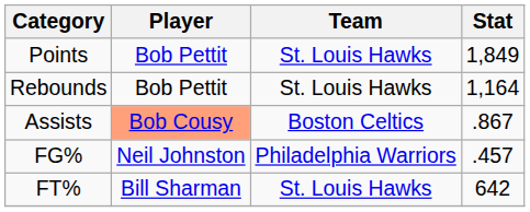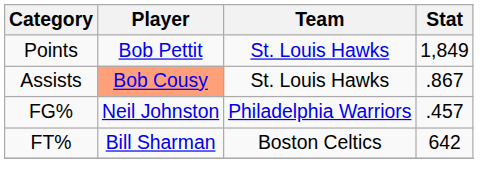 <table class="wikitable" style="text-align:center">
 <tr>
 <th>Category</th>
 <th>Player</th>
 <th>Team</th>
 <th>Stat</th>
 </tr>
 <tr>
 <td>Points</td>
 <td><a href='#'>Bob Pettit</a></td>
 <td><a href='#'>St. Louis Hawks</a></td>
 <td>1,849</td>
 </tr>
 <tr>
-<td>Rebounds</td>
-<td>Bob Pettit</td>
-<td>St. Louis Hawks</td>
-<td>1,164</td>
-</tr>
-<tr>
 <td>Assists</td>
 <td style="background: lightsalmon;"><a href='#'>Bob Cousy</a></td>
-<td><a href='#'>Boston Celtics</a></td>
+<td>St. Louis Hawks</td>
 <td>.867</td>
 </tr>
 <tr>
 <td>FG%</td>
 <td><a href='#'>Neil Johnston</a></td>
 <td><a href='#'>Philadelphia Warriors</a></td>
 <td>.457</td>
 </tr>
 <tr>
 <td>FT%</td>
 <td><a href='#'>Bill Sharman</a></td>
-<td><a href='#'>St. Louis Hawks</a></td>
+<td>Boston Celtics</td>
 <td>642</td>
 </tr>
 <tr>
 </tr>
 </table>
